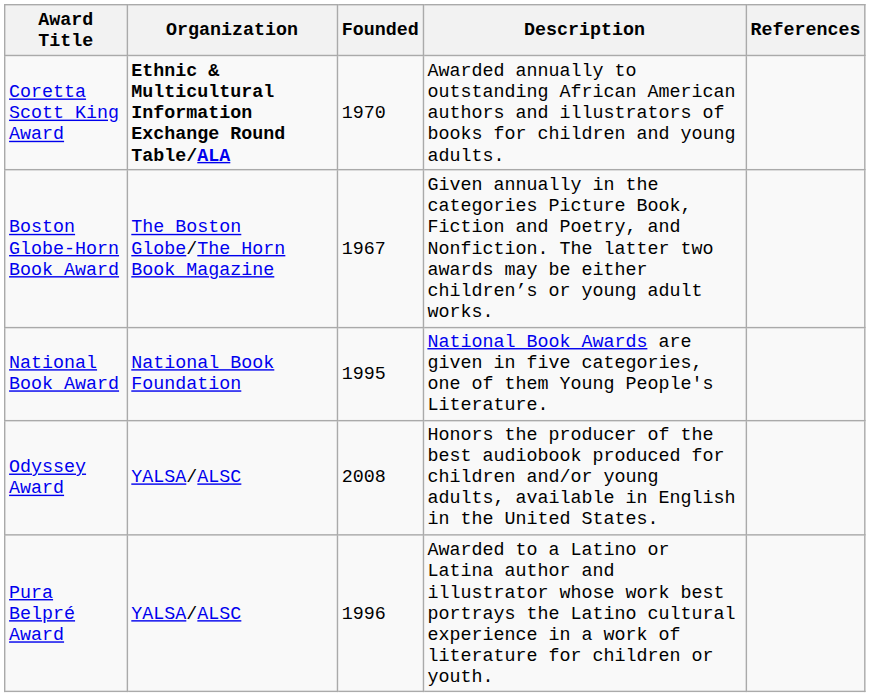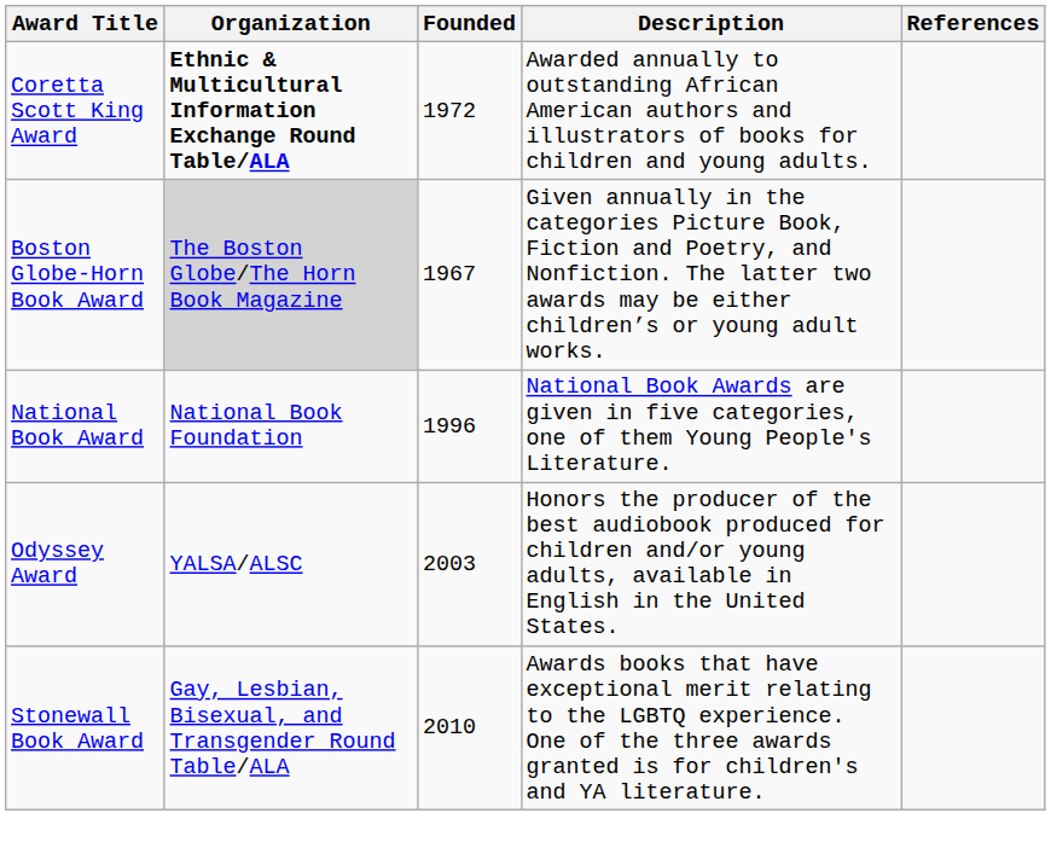 <table class="sortable wikitable">
 <tr>
 <th>Award Title</th>
 <th>Organization</th>
 <th>Founded</th>
 <th class=unsortable>Description</th>
 <th class=unsortable>References<br></th>
 </tr>
 <tr>
 <td><a href='#'>Coretta Scott King Award</a></td>
 <td><strong>Ethnic & Multicultural Information Exchange Round Table/<a href='#'>ALA</a></strong></td>
-<td>1970</td>
+<td>1972</td>
 <td>Awarded annually to outstanding African American authors and illustrators of books for children and young adults.</td>
 <td></td>
 </tr>
 <tr>
 <td><a href='#'>Boston Globe-Horn Book Award</a></td>
-<td><a href='#'>The Boston Globe</a>/<a href='#'>The Horn Book Magazine</a></td>
+<td style="background: lightgrey;"><a href='#'>The Boston Globe</a>/<a href='#'>The Horn Book Magazine</a></td>
 <td>1967</td>
 <td>Given annually in the categories Picture Book, Fiction and Poetry, and Nonfiction.  The latter two awards may be either children’s or young adult works.</td>
 <td></td>
 </tr>
 <tr>
 <td><a href='#'>National Book Award</a></td>
 <td><a href='#'>National Book Foundation</a></td>
-<td>1995</td>
+<td>1996</td>
 <td><a href='#'>National Book Awards</a> are given in five categories, one of them Young People's Literature.</td>
 <td></td>
 </tr>
 <tr>
 <td><a href='#'>Odyssey Award</a></td>
 <td><a href='#'>YALSA</a>/<a href='#'>ALSC</a></td>
-<td>2008</td>
+<td>2003</td>
 <td>Honors the producer of the best audiobook produced for children and/or young adults, available in English in the United States.</td>
 <td></td>
 </tr>
 <tr>
-<td><a href='#'>Pura Belpré Award</a></td>
-<td><a href='#'>YALSA</a>/<a href='#'>ALSC</a></td>
-<td>1996</td>
-<td>Awarded to a Latino or Latina author and illustrator whose work best portrays the Latino cultural experience in a work of literature for children or youth.</td>
+<td><a href='#'>Stonewall Book Award</a></td>
+<td><a href='#'>Gay, Lesbian, Bisexual, and Transgender Round Table</a>/<a href='#'>ALA</a></td>
+<td>2010</td>
+<td>Awards books that have exceptional merit relating to the LGBTQ experience.  One of the three awards granted is for children's and YA literature.</td>
 <td></td>
 </tr>
 </table>
